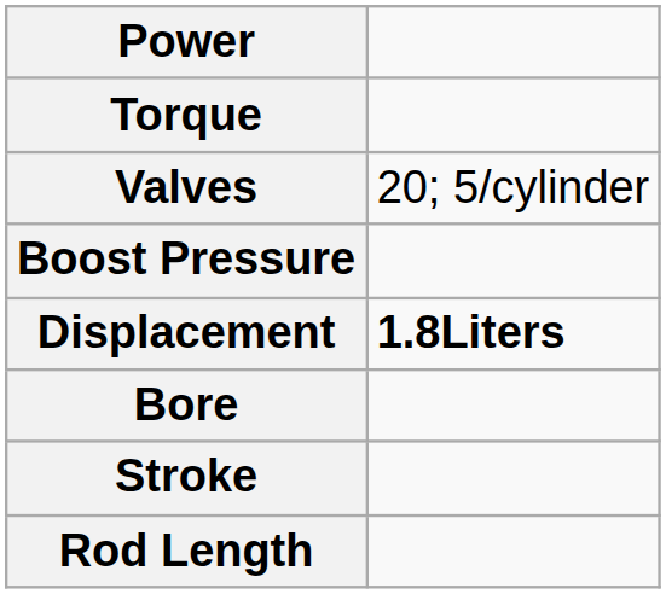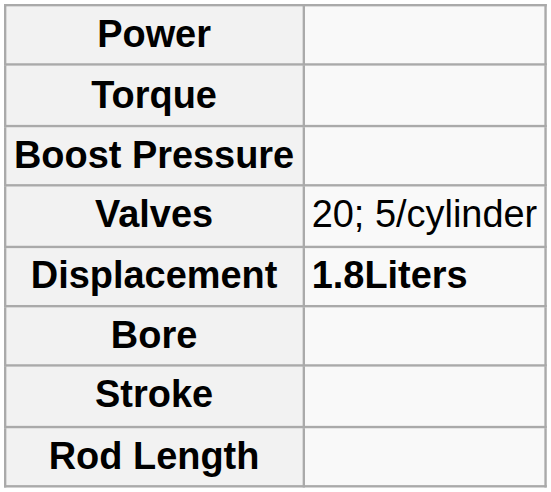 <table class="wikitable">
 <tr>
 <th>Power</th>
 <td></td>
 </tr>
 <tr>
 <th>Torque</th>
 <td></td>
 </tr>
 <tr>
+<th>Boost Pressure</th>
+<td></td>
+</tr>
+<tr>
 <th>Valves</th>
 <td>20; 5/cylinder</td>
-</tr>
-<tr>
-<th>Boost Pressure</th>
-<td></td>
 </tr>
 <tr>
 <th>Displacement</th>
 <td><strong>1.8Liters</strong></td>
 </tr>
 <tr>
 <th>Bore</th>
 <td></td>
 </tr>
 <tr>
 <th>Stroke</th>
 <td></td>
 </tr>
 <tr>
 <th>Rod Length</th>
 <td></td>
 </tr>
 </table>
